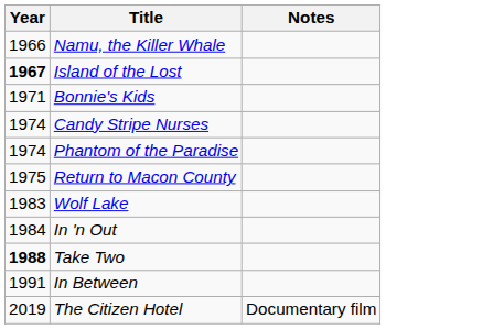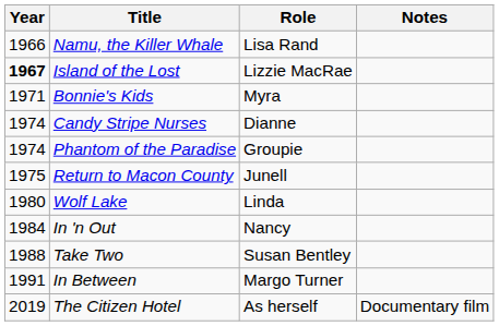 <table class="wikitable sortable">
 <tr>
 <th>Year</th>
 <th>Title</th>
+<th>Role</th>
 <th class="unsortable">Notes</th>
 </tr>
 <tr>
 <td>1966</td>
 <td><em><a href='#'>Namu, the Killer Whale</a></em></td>
+<td>Lisa Rand</td>
 <td></td>
 </tr>
 <tr>
 <td><strong>1967</strong></td>
 <td><em><a href='#'>Island of the Lost</a></em></td>
+<td>Lizzie MacRae</td>
 <td></td>
 </tr>
 <tr>
 <td>1971</td>
 <td><em><a href='#'>Bonnie's Kids</a></em></td>
+<td>Myra</td>
 <td></td>
 </tr>
 <tr>
 <td>1974</td>
 <td><em><a href='#'>Candy Stripe Nurses</a> </em></td>
+<td>Dianne</td>
 <td></td>
 </tr>
 <tr>
 <td>1974</td>
 <td><em><a href='#'>Phantom of the Paradise</a></em></td>
+<td>Groupie</td>
 <td></td>
 </tr>
 <tr>
 <td>1975</td>
 <td><em><a href='#'>Return to Macon County</a></em></td>
+<td>Junell</td>
 <td></td>
 </tr>
 <tr>
-<td>1983</td>
+<td>1980</td>
 <td><em><a href='#'>Wolf Lake</a></em></td>
+<td>Linda</td>
 <td></td>
 </tr>
 <tr>
 <td>1984</td>
 <td><em>In 'n Out </em></td>
+<td>Nancy</td>
 <td></td>
 </tr>
 <tr>
-<td><strong>1988</strong></td>
+<td>1988</td>
 <td><em>Take Two</em></td>
+<td>Susan Bentley</td>
 <td></td>
 </tr>
 <tr>
 <td>1991</td>
 <td><em>In Between</em></td>
+<td>Margo Turner</td>
 <td></td>
 </tr>
 <tr>
 <td>2019</td>
 <td><em>The Citizen Hotel</em></td>
+<td>As herself</td>
 <td>Documentary film</td>
 </tr>
 </table>
